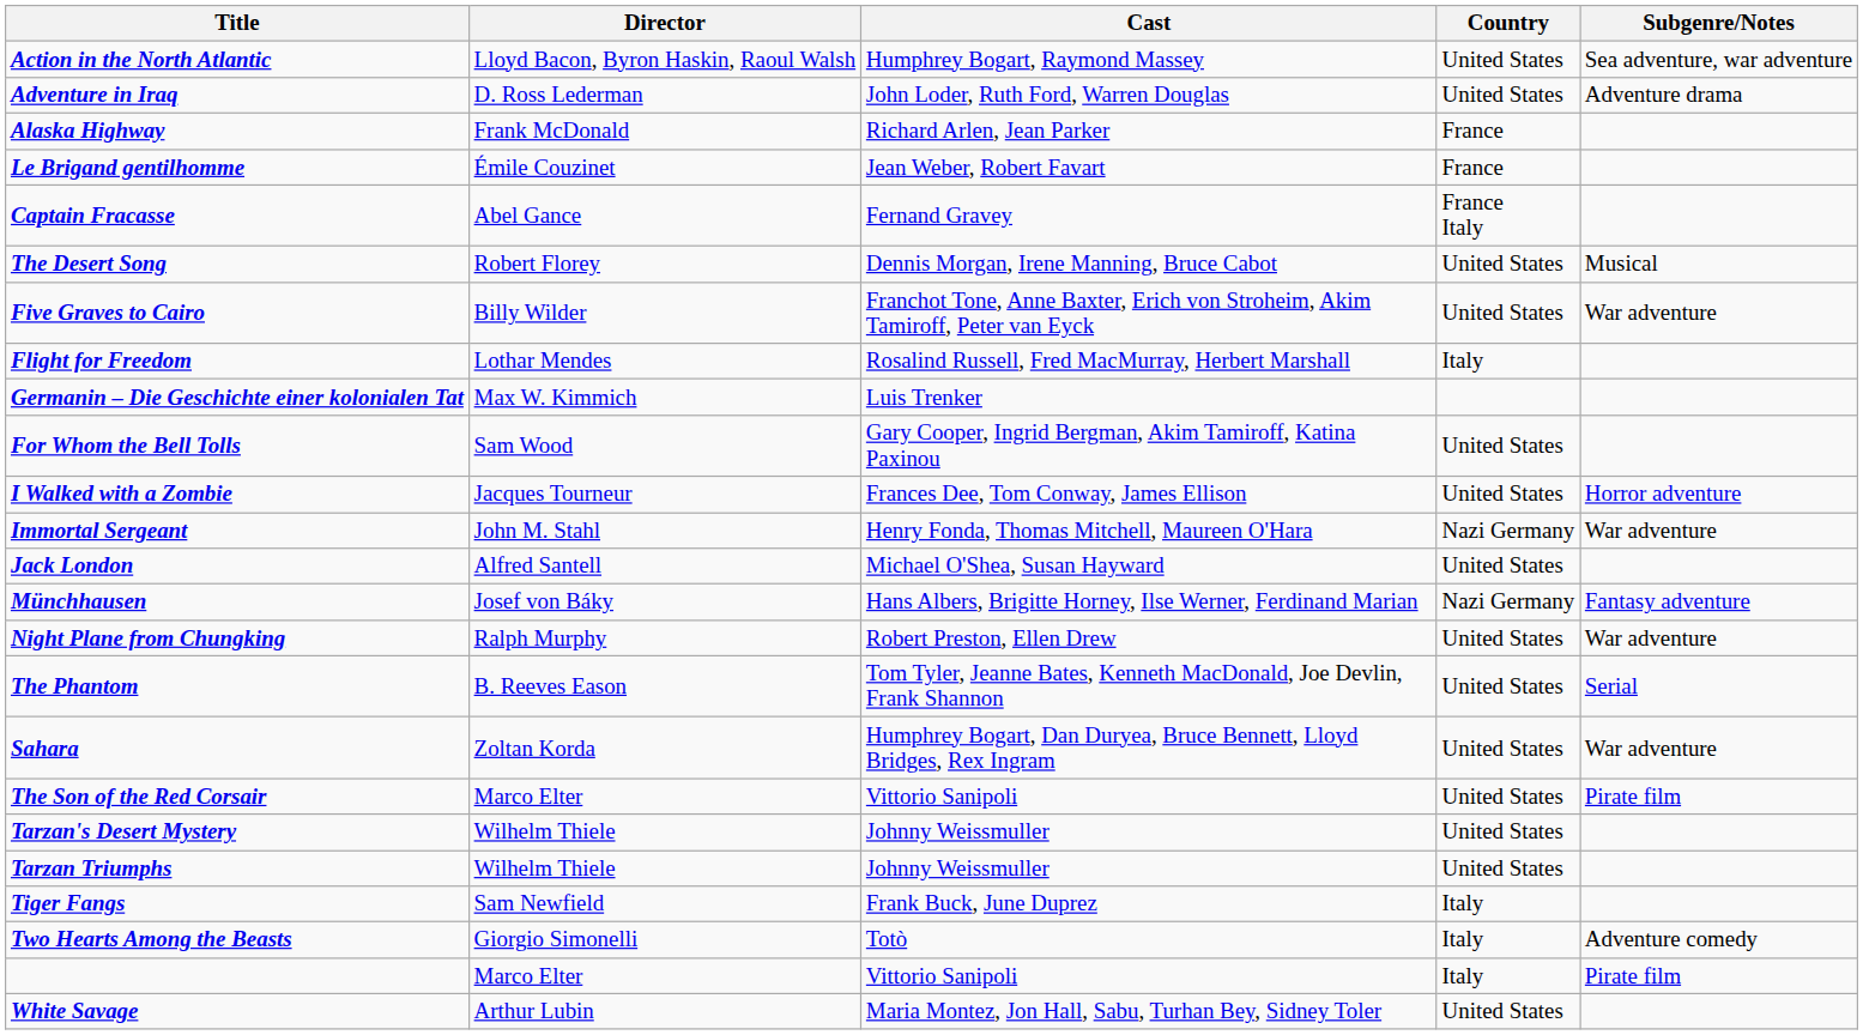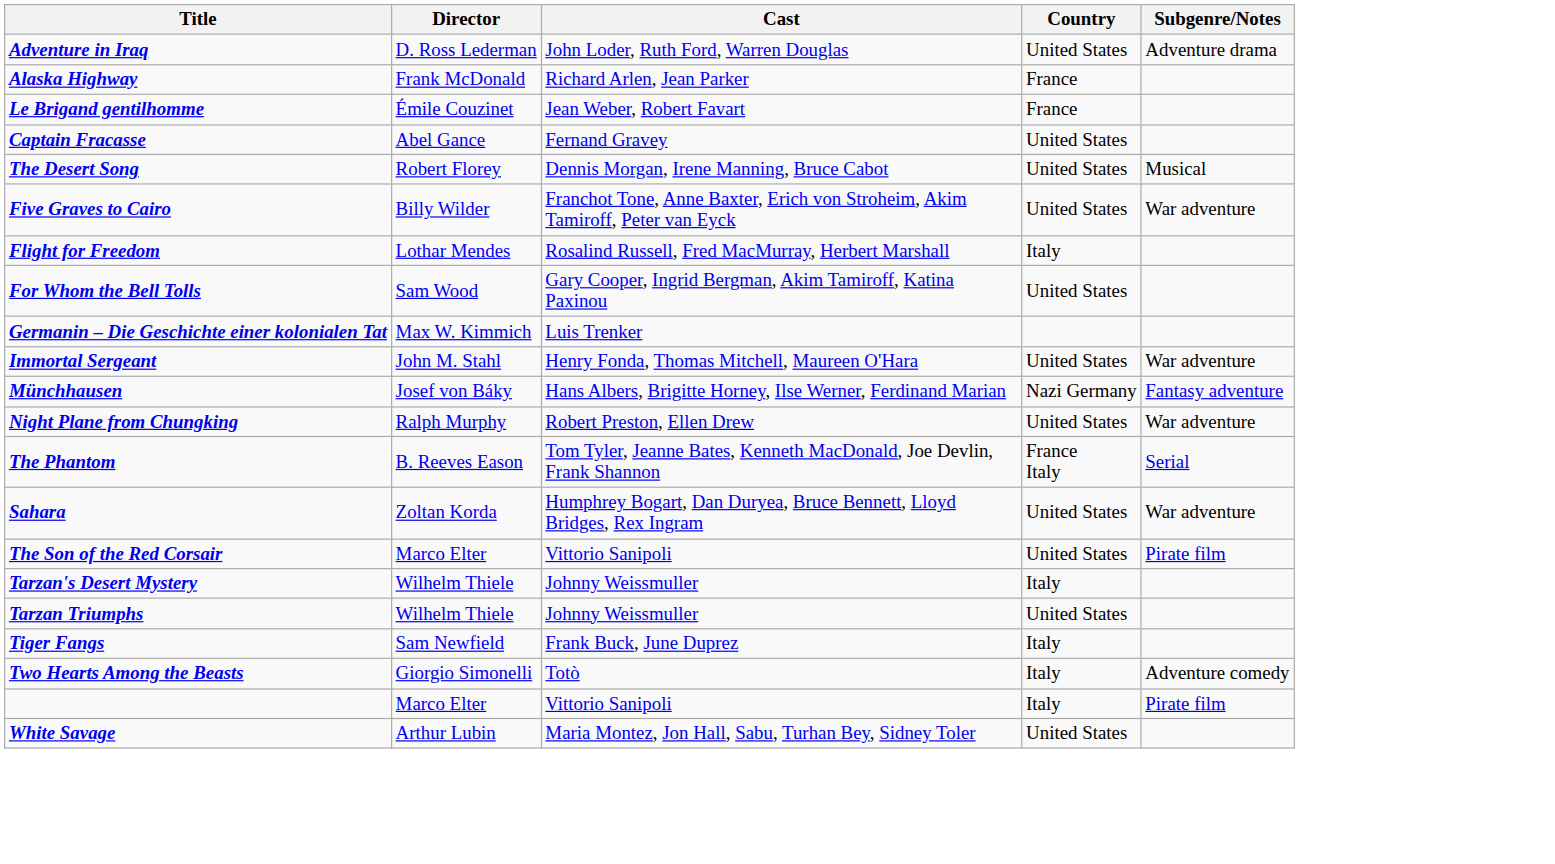 <table class="wikitable">
 <tr>
 <th>Title</th>
 <th>Director</th>
 <th style="width: 400px;">Cast</th>
 <th>Country</th>
 <th>Subgenre/Notes</th>
-</tr>
-<tr>
-<td><strong><em><a href='#'>Action in the North Atlantic</a></em></strong></td>
-<td><a href='#'>Lloyd Bacon</a>, <a href='#'>Byron Haskin</a>, <a href='#'>Raoul Walsh</a></td>
-<td><a href='#'>Humphrey Bogart</a>, <a href='#'>Raymond Massey</a></td>
-<td>United States</td>
-<td>Sea adventure, war adventure</td>
 </tr>
 <tr>
 <td><strong><em><a href='#'>Adventure in Iraq</a></em></strong></td>
 <td><a href='#'>D. Ross Lederman</a></td>
 <td><a href='#'>John Loder</a>, <a href='#'>Ruth Ford</a>, <a href='#'>Warren Douglas</a></td>
 <td>United States</td>
 <td>Adventure drama</td>
 </tr>
 <tr>
 <td><strong><em><a href='#'>Alaska Highway</a></em></strong></td>
 <td><a href='#'>Frank McDonald</a></td>
 <td><a href='#'>Richard Arlen</a>, <a href='#'>Jean Parker</a></td>
 <td>France</td>
 <td></td>
 </tr>
 <tr>
 <td><strong><em><a href='#'>Le Brigand gentilhomme</a></em></strong></td>
 <td><a href='#'>Émile Couzinet</a></td>
 <td><a href='#'>Jean Weber</a>, <a href='#'>Robert Favart</a></td>
 <td>France</td>
 <td></td>
 </tr>
 <tr>
 <td><strong><em><a href='#'>Captain Fracasse</a></em></strong></td>
 <td><a href='#'>Abel Gance</a></td>
 <td><a href='#'>Fernand Gravey</a></td>
-<td>France<br>Italy</td>
+<td>United States</td>
 <td></td>
 </tr>
 <tr>
 <td><strong><em><a href='#'>The Desert Song</a></em></strong></td>
 <td><a href='#'>Robert Florey</a></td>
 <td><a href='#'>Dennis Morgan</a>, <a href='#'>Irene Manning</a>, <a href='#'>Bruce Cabot</a></td>
 <td>United States</td>
 <td>Musical</td>
 </tr>
 <tr>
 <td><strong><em><a href='#'>Five Graves to Cairo</a></em></strong></td>
 <td><a href='#'>Billy Wilder</a></td>
 <td><a href='#'>Franchot Tone</a>, <a href='#'>Anne Baxter</a>, <a href='#'>Erich von Stroheim</a>, <a href='#'>Akim Tamiroff</a>, <a href='#'>Peter van Eyck</a></td>
 <td>United States</td>
 <td>War adventure</td>
 </tr>
 <tr>
 <td><strong><em><a href='#'>Flight for Freedom</a></em></strong></td>
 <td><a href='#'>Lothar Mendes</a></td>
 <td><a href='#'>Rosalind Russell</a>, <a href='#'>Fred MacMurray</a>, <a href='#'>Herbert Marshall</a></td>
 <td>Italy</td>
 <td></td>
 </tr>
 <tr>
+<td><strong><em><a href='#'>For Whom the Bell Tolls</a></em></strong></td>
+<td><a href='#'>Sam Wood</a></td>
+<td><a href='#'>Gary Cooper</a>, <a href='#'>Ingrid Bergman</a>, <a href='#'>Akim Tamiroff</a>, <a href='#'>Katina Paxinou</a></td>
+<td>United States</td>
+<td></td>
+</tr>
+<tr>
 <td><strong><em><a href='#'>Germanin – Die Geschichte einer kolonialen Tat</a></em></strong></td>
 <td><a href='#'>Max W. Kimmich</a></td>
 <td><a href='#'>Luis Trenker</a></td>
 <td></td>
 <td></td>
 </tr>
 <tr>
-<td><strong><em><a href='#'>For Whom the Bell Tolls</a></em></strong></td>
-<td><a href='#'>Sam Wood</a></td>
-<td><a href='#'>Gary Cooper</a>, <a href='#'>Ingrid Bergman</a>, <a href='#'>Akim Tamiroff</a>, <a href='#'>Katina Paxinou</a></td>
-<td>United States</td>
-<td></td>
-</tr>
-<tr>
-<td><strong><em><a href='#'>I Walked with a Zombie</a></em></strong></td>
-<td><a href='#'>Jacques Tourneur</a></td>
-<td><a href='#'>Frances Dee</a>, <a href='#'>Tom Conway</a>, <a href='#'>James Ellison</a></td>
-<td>United States</td>
-<td><a href='#'>Horror adventure</a></td>
-</tr>
-<tr>
 <td><strong><em><a href='#'>Immortal Sergeant</a></em></strong></td>
 <td><a href='#'>John M. Stahl</a></td>
 <td><a href='#'>Henry Fonda</a>, <a href='#'>Thomas Mitchell</a>, <a href='#'>Maureen O'Hara</a></td>
-<td>Nazi Germany</td>
+<td>United States</td>
 <td>War adventure</td>
-</tr>
-<tr>
-<td><strong><em><a href='#'>Jack London</a></em></strong></td>
-<td><a href='#'>Alfred Santell</a></td>
-<td><a href='#'>Michael O'Shea</a>, <a href='#'>Susan Hayward</a></td>
-<td>United States</td>
-<td></td>
 </tr>
 <tr>
 <td><strong><em><a href='#'>Münchhausen</a></em></strong></td>
 <td><a href='#'>Josef von Báky</a></td>
 <td><a href='#'>Hans Albers</a>, <a href='#'>Brigitte Horney</a>, <a href='#'>Ilse Werner</a>, <a href='#'>Ferdinand Marian</a></td>
 <td>Nazi Germany</td>
 <td><a href='#'>Fantasy adventure</a></td>
 </tr>
 <tr>
 <td><strong><em><a href='#'>Night Plane from Chungking</a></em></strong></td>
 <td><a href='#'>Ralph Murphy</a></td>
 <td><a href='#'>Robert Preston</a>, <a href='#'>Ellen Drew</a></td>
 <td>United States</td>
 <td>War adventure</td>
 </tr>
 <tr>
 <td><strong><em><a href='#'>The Phantom</a></em></strong></td>
 <td><a href='#'>B. Reeves Eason</a></td>
 <td><a href='#'>Tom Tyler</a>, <a href='#'>Jeanne Bates</a>, <a href='#'>Kenneth MacDonald</a>, Joe Devlin, <a href='#'>Frank Shannon</a></td>
-<td>United States</td>
+<td>France<br>Italy</td>
 <td><a href='#'>Serial</a></td>
 </tr>
 <tr>
 <td><strong><em><a href='#'>Sahara</a></em></strong></td>
 <td><a href='#'>Zoltan Korda</a></td>
 <td><a href='#'>Humphrey Bogart</a>, <a href='#'>Dan Duryea</a>, <a href='#'>Bruce Bennett</a>, <a href='#'>Lloyd Bridges</a>, <a href='#'>Rex Ingram</a></td>
 <td>United States</td>
 <td>War adventure</td>
 </tr>
 <tr>
 <td><strong><em><a href='#'>The Son of the Red Corsair</a></em></strong></td>
 <td><a href='#'>Marco Elter</a></td>
 <td><a href='#'>Vittorio Sanipoli</a></td>
 <td>United States</td>
 <td><a href='#'>Pirate film</a></td>
 </tr>
 <tr>
 <td><strong><em><a href='#'>Tarzan's Desert Mystery</a></em></strong></td>
 <td><a href='#'>Wilhelm Thiele</a></td>
 <td><a href='#'>Johnny Weissmuller</a></td>
-<td>United States</td>
+<td>Italy</td>
 <td></td>
 </tr>
 <tr>
 <td><strong><em><a href='#'>Tarzan Triumphs</a></em></strong></td>
 <td><a href='#'>Wilhelm Thiele</a></td>
 <td><a href='#'>Johnny Weissmuller</a></td>
 <td>United States</td>
 <td></td>
 </tr>
 <tr>
 <td><strong><em><a href='#'>Tiger Fangs</a></em></strong></td>
 <td><a href='#'>Sam Newfield</a></td>
 <td><a href='#'>Frank Buck</a>, <a href='#'>June Duprez</a></td>
 <td>Italy</td>
 <td></td>
 </tr>
 <tr>
 <td><strong><em><a href='#'>Two Hearts Among the Beasts</a></em></strong></td>
 <td><a href='#'>Giorgio Simonelli</a></td>
 <td><a href='#'>Totò</a></td>
 <td>Italy</td>
 <td>Adventure comedy</td>
 </tr>
 <tr>
 <td><strong><em></em></strong></td>
 <td><a href='#'>Marco Elter</a></td>
 <td><a href='#'>Vittorio Sanipoli</a></td>
 <td>Italy</td>
 <td><a href='#'>Pirate film</a></td>
 </tr>
 <tr>
 <td><strong><em><a href='#'>White Savage</a></em></strong></td>
 <td><a href='#'>Arthur Lubin</a></td>
 <td><a href='#'>Maria Montez</a>, <a href='#'>Jon Hall</a>, <a href='#'>Sabu</a>, <a href='#'>Turhan Bey</a>, <a href='#'>Sidney Toler</a></td>
 <td>United States</td>
 <td></td>
 </tr>
 </table>
